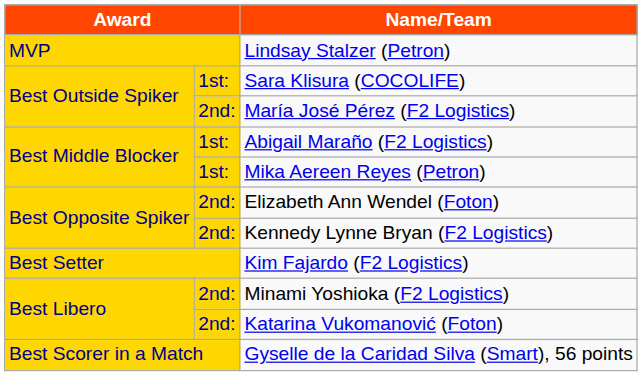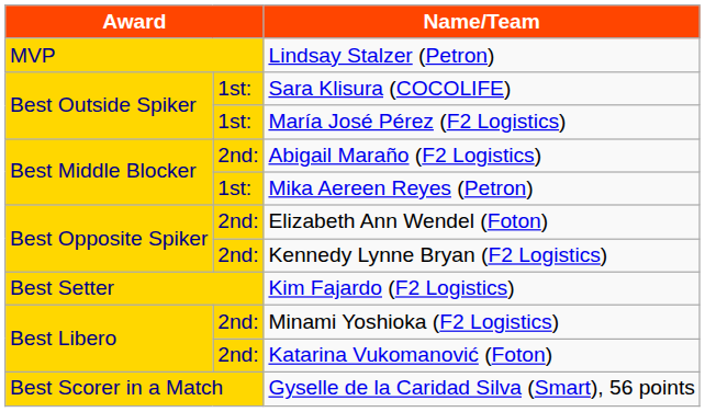 <table class="wikitable">
 <tr>
 <th style="background:#FF4500; color:#FFFFFF;" colspan="2">Award</th>
 <th style="background:#FF4500; color:#FFFFFF;">Name/Team</th>
 </tr>
 <tr>
 <td style="background:#FFD700; color:#00008B;" colspan="2">MVP</td>
 <td> <a href='#'>Lindsay Stalzer</a> (<a href='#'>Petron</a>)</td>
 </tr>
 <tr>
 <td style="background:#FFD700; color:#00008B;" rowspan=2>Best Outside Spiker</td>
 <td style="background:#FFD700; color:#00008B;">1st:</td>
 <td> <a href='#'>Sara Klisura</a> (<a href='#'>COCOLIFE</a>)</td>
 </tr>
 <tr>
-<td style="background:#FFD700; color:#00008B;">2nd:</td>
+<td style="background:#FFD700; color:#00008B;">1st:</td>
 <td> <a href='#'>María José Pérez</a> (<a href='#'>F2 Logistics</a>)</td>
 </tr>
 <tr>
 <td style="background:#FFD700; color:#00008B;" rowspan="2">Best Middle Blocker</td>
-<td style="background:#FFD700; color:#00008B;">1st:</td>
+<td style="background:#FFD700; color:#00008B;">2nd:</td>
 <td> <a href='#'>Abigail Maraño</a> (<a href='#'>F2 Logistics</a>)</td>
 </tr>
 <tr>
 <td style="background:#FFD700; color:#00008B;">1st:</td>
 <td> <a href='#'>Mika Aereen Reyes</a> (<a href='#'>Petron</a>)</td>
 </tr>
 <tr>
 <td style="background:#FFD700; color:#00008B;" rowspan="2">Best Opposite Spiker</td>
 <td style="background:#FFD700; color:#00008B;">2nd:</td>
 <td> Elizabeth Ann Wendel (<a href='#'>Foton</a>)</td>
 </tr>
 <tr>
 <td style="background:#FFD700; color:#00008B;">2nd:</td>
 <td> Kennedy Lynne Bryan (<a href='#'>F2 Logistics</a>)</td>
 </tr>
 <tr>
 <td style="background:#FFD700; color:#00008B;" colspan="2">Best Setter</td>
 <td> <a href='#'>Kim Fajardo</a> (<a href='#'>F2 Logistics</a>)</td>
 </tr>
 <tr>
 <td style="background:#FFD700; color:#00008B;" rowspan="2">Best Libero</td>
 <td style="background:#FFD700; color:#00008B;">2nd:</td>
 <td> Minami Yoshioka (<a href='#'>F2 Logistics</a>)</td>
 </tr>
 <tr>
 <td style="background:#FFD700; color:#00008B;">2nd:</td>
 <td> <a href='#'>Katarina Vukomanović</a> (<a href='#'>Foton</a>)</td>
 </tr>
 <tr>
 <td style="background:#FFD700; color:#00008B;" colspan="2">Best Scorer in a Match</td>
 <td> <a href='#'>Gyselle de la Caridad Silva</a> (<a href='#'>Smart</a>), 56 points</td>
 </tr>
 </table>
